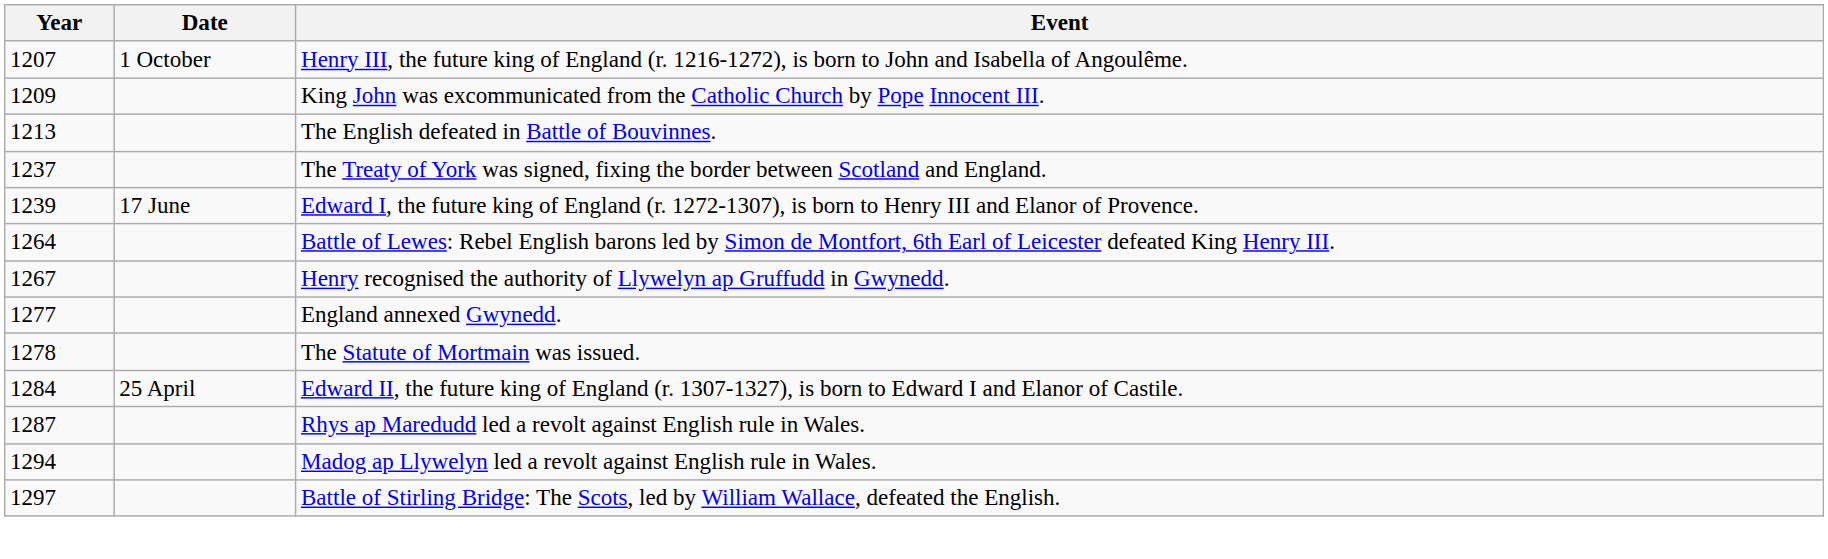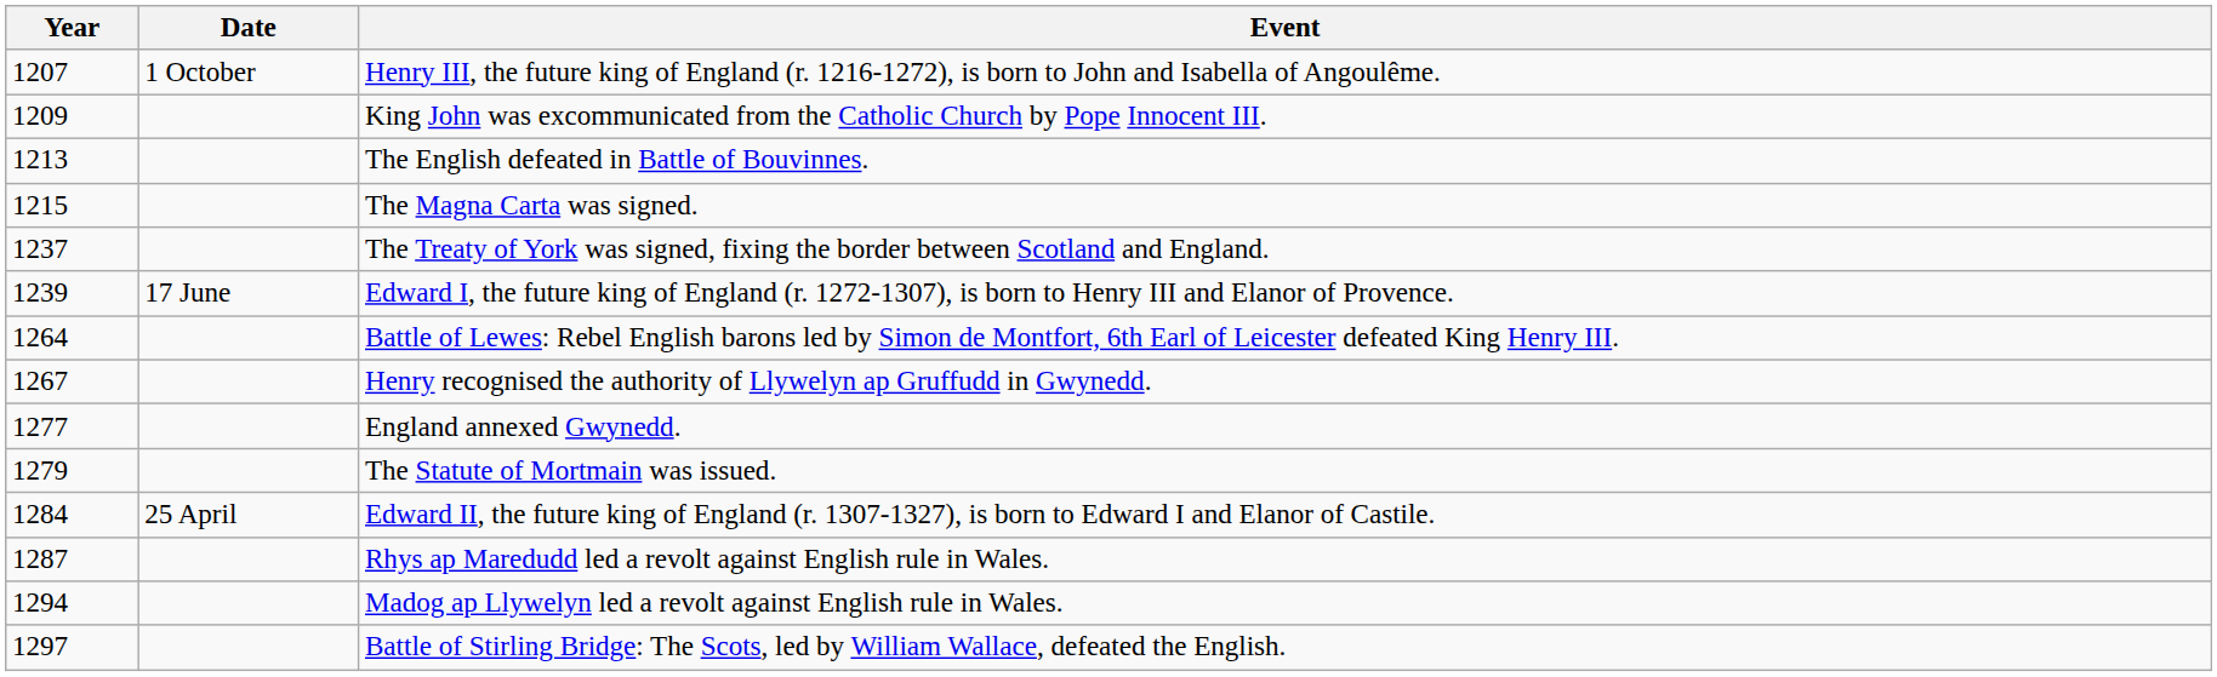 <table class="wikitable" width="100%">
 <tr>
 <th style="width:6%">Year</th>
 <th style="width:10%">Date</th>
 <th>Event</th>
 </tr>
 <tr>
 <td>1207</td>
 <td>1 October</td>
 <td><a href='#'>Henry III</a>, the future king of England (r. 1216-1272), is born to John and Isabella of Angoulême.</td>
 </tr>
 <tr>
 <td>1209</td>
 <td></td>
 <td>King <a href='#'>John</a> was excommunicated from the <a href='#'>Catholic Church</a> by <a href='#'>Pope</a> <a href='#'>Innocent III</a>.</td>
 </tr>
 <tr>
 <td>1213</td>
 <td></td>
 <td>The English defeated in <a href='#'>Battle of Bouvinnes</a>.</td>
+</tr>
+<tr>
+<td>1215</td>
+<td></td>
+<td>The <a href='#'>Magna Carta</a> was signed.</td>
 </tr>
 <tr>
 <td>1237</td>
 <td></td>
 <td>The <a href='#'>Treaty of York</a> was signed, fixing the border between <a href='#'>Scotland</a> and England.</td>
 </tr>
 <tr>
 <td>1239</td>
 <td>17 June</td>
 <td><a href='#'>Edward I</a>, the future king of England (r. 1272-1307), is born to Henry III and Elanor of Provence.</td>
 </tr>
 <tr>
 <td>1264</td>
 <td></td>
 <td><a href='#'>Battle of Lewes</a>: Rebel English barons led by <a href='#'>Simon de Montfort, 6th Earl of Leicester</a> defeated King <a href='#'>Henry III</a>.</td>
 </tr>
 <tr>
 <td>1267</td>
 <td></td>
 <td><a href='#'>Henry</a> recognised the authority of <a href='#'>Llywelyn ap Gruffudd</a> in <a href='#'>Gwynedd</a>.</td>
 </tr>
 <tr>
 <td>1277</td>
 <td></td>
 <td>England annexed <a href='#'>Gwynedd</a>.</td>
 </tr>
 <tr>
-<td>1278</td>
+<td>1279</td>
 <td></td>
 <td>The <a href='#'>Statute of Mortmain</a> was issued.</td>
 </tr>
 <tr>
 <td>1284</td>
 <td>25 April</td>
 <td><a href='#'>Edward II</a>, the future king of England (r. 1307-1327), is born to Edward I and Elanor of Castile.</td>
 </tr>
 <tr>
 <td>1287</td>
 <td></td>
 <td><a href='#'>Rhys ap Maredudd</a> led a revolt against English rule in Wales.</td>
 </tr>
 <tr>
 <td>1294</td>
 <td></td>
 <td><a href='#'>Madog ap Llywelyn</a> led a revolt against English rule in Wales.</td>
 </tr>
 <tr>
 <td>1297</td>
 <td></td>
 <td><a href='#'>Battle of Stirling Bridge</a>: The <a href='#'>Scots</a>, led by <a href='#'>William Wallace</a>, defeated the English.</td>
 </tr>
 </table>
